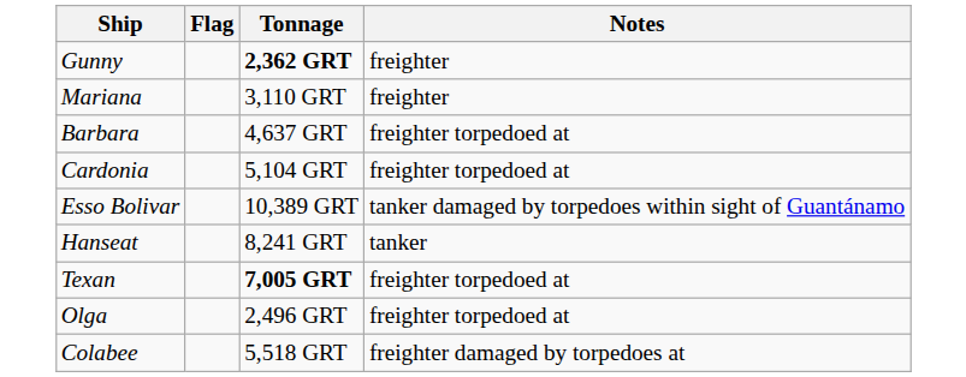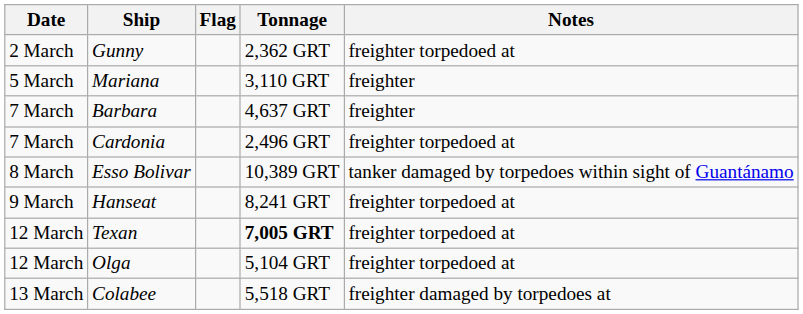 <table class=wikitable style="margin:1em auto;">
 <tr>
+<th>Date</th>
 <th>Ship</th>
 <th>Flag</th>
 <th>Tonnage</th>
 <th>Notes</th>
 </tr>
 <tr>
+<td>2 March</td>
 <td><em>Gunny</em></td>
 <td></td>
-<td><strong>2,362 GRT</strong></td>
-<td>freighter</td>
+<td>2,362 GRT</td>
+<td>freighter torpedoed at </td>
 </tr>
 <tr>
+<td>5 March</td>
 <td><em>Mariana</em></td>
 <td></td>
 <td>3,110 GRT</td>
 <td>freighter</td>
 </tr>
 <tr>
+<td>7 March</td>
 <td><em>Barbara</em></td>
 <td></td>
 <td>4,637 GRT</td>
+<td>freighter</td>
+</tr>
+<tr>
+<td>7 March</td>
+<td><em>Cardonia</em></td>
+<td></td>
+<td>2,496 GRT</td>
 <td>freighter torpedoed at </td>
 </tr>
 <tr>
-<td><em>Cardonia</em></td>
-<td></td>
-<td>5,104 GRT</td>
-<td>freighter torpedoed at </td>
-</tr>
-<tr>
+<td>8 March</td>
 <td><em>Esso Bolivar</em></td>
 <td></td>
 <td>10,389 GRT</td>
 <td>tanker damaged by torpedoes within sight of <a href='#'>Guantánamo</a></td>
 </tr>
 <tr>
+<td>9 March</td>
 <td><em>Hanseat</em></td>
 <td></td>
 <td>8,241 GRT</td>
-<td>tanker</td>
+<td>freighter torpedoed at </td>
 </tr>
 <tr>
+<td>12 March</td>
 <td><em>Texan</em></td>
 <td></td>
 <td><strong>7,005 GRT</strong></td>
 <td>freighter torpedoed at </td>
 </tr>
 <tr>
+<td>12 March</td>
 <td><em>Olga</em></td>
 <td></td>
-<td>2,496 GRT</td>
+<td>5,104 GRT</td>
 <td>freighter torpedoed at </td>
 </tr>
 <tr>
+<td>13 March</td>
 <td><em>Colabee</em></td>
 <td></td>
 <td>5,518 GRT</td>
 <td>freighter damaged by torpedoes at </td>
 </tr>
 </table>
